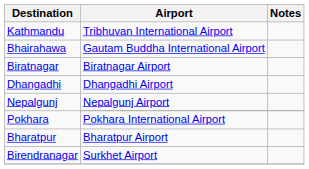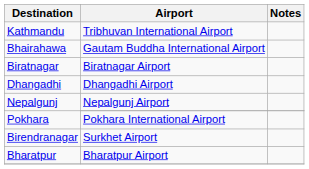 <table class="wikitable sortable">
 <tr>
 <th>Destination</th>
 <th>Airport</th>
 <th>Notes</th>
 </tr>
 <tr>
 <td><a href='#'>Kathmandu</a></td>
 <td><a href='#'>Tribhuvan International Airport</a></td>
 <td></td>
 </tr>
 <tr>
 <td><a href='#'>Bhairahawa</a></td>
 <td><a href='#'>Gautam Buddha International Airport</a></td>
 <td></td>
 </tr>
 <tr>
 <td><a href='#'>Biratnagar</a></td>
 <td><a href='#'>Biratnagar Airport</a></td>
 <td></td>
 </tr>
 <tr>
 <td><a href='#'>Dhangadhi</a></td>
 <td><a href='#'>Dhangadhi Airport</a></td>
 <td></td>
 </tr>
 <tr>
 <td><a href='#'>Nepalgunj</a></td>
 <td><a href='#'>Nepalgunj Airport</a></td>
 <td></td>
 </tr>
 <tr>
 <td rowspan="2"><a href='#'>Pokhara</a></td>
 </tr>
 <tr>
 <td><a href='#'>Pokhara International Airport</a></td>
 <td></td>
 </tr>
 <tr>
+<td><a href='#'>Birendranagar</a></td>
+<td><a href='#'>Surkhet Airport</a></td>
+<td></td>
+</tr>
+<tr>
 <td><a href='#'>Bharatpur</a></td>
 <td><a href='#'>Bharatpur Airport</a></td>
 <td></td>
 </tr>
 <tr>
-<td><a href='#'>Birendranagar</a></td>
-<td><a href='#'>Surkhet Airport</a></td>
-<td></td>
-</tr>
-<tr>
 </tr>
 </table>
